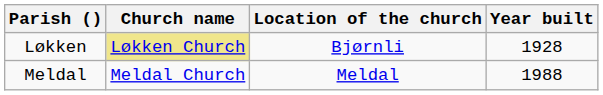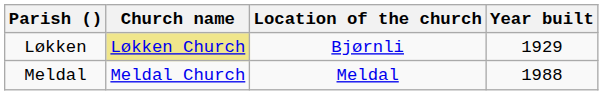 <table class="wikitable" style="text-align:center">
 <tr>
 <th>Parish ()</th>
 <th>Church name</th>
 <th>Location of the church</th>
 <th>Year built</th>
 </tr>
 <tr>
 <td>Løkken</td>
 <td style="background: khaki;"><a href='#'>Løkken Church</a></td>
 <td><a href='#'>Bjørnli</a></td>
-<td>1928</td>
+<td>1929</td>
 </tr>
 <tr>
 <td>Meldal</td>
 <td><a href='#'>Meldal Church</a></td>
 <td><a href='#'>Meldal</a></td>
 <td>1988</td>
 </tr>
 </table>
